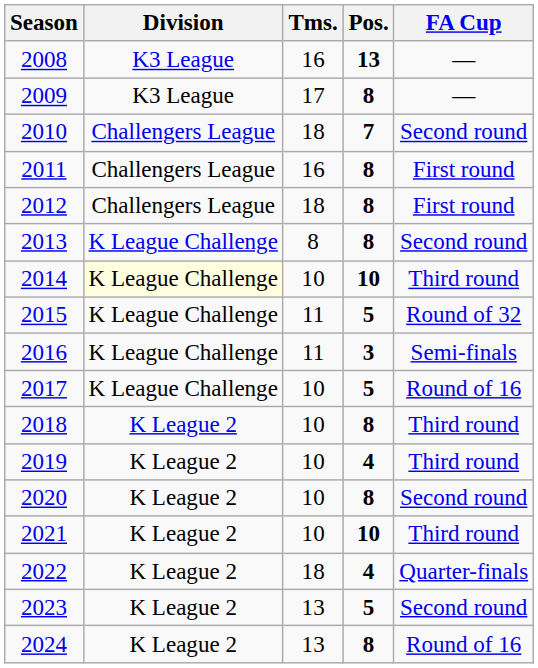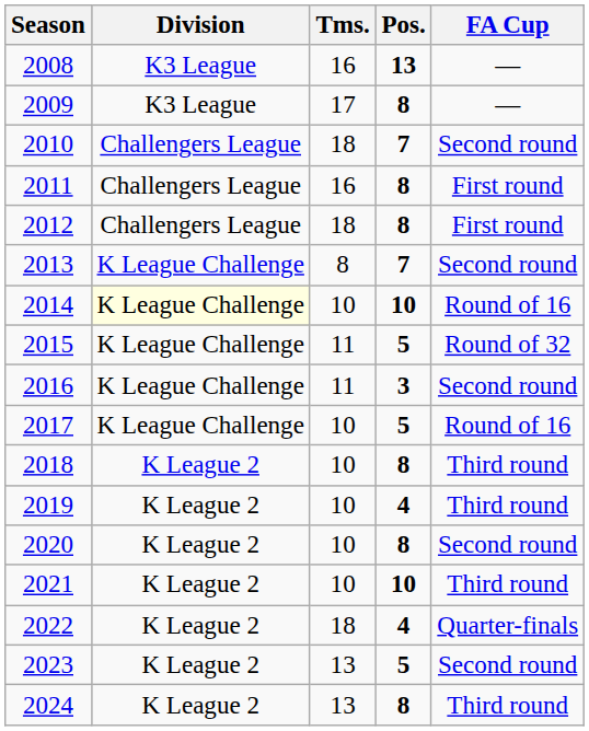 <table class="wikitable">
 <tr>
 <th>Season</th>
 <th>Division</th>
 <th>Tms.</th>
 <th>Pos.</th>
 <th><a href='#'>FA Cup</a></th>
 </tr>
 <tr>
 <td align=center><a href='#'>2008</a></td>
 <td align=center><a href='#'>K3 League</a></td>
 <td align=center>16</td>
 <td align=center><strong>13</strong></td>
 <td align=center>—</td>
 </tr>
 <tr>
 <td align=center><a href='#'>2009</a></td>
 <td align=center>K3 League</td>
 <td align=center>17</td>
 <td align=center><strong>8</strong></td>
 <td align=center>—</td>
 </tr>
 <tr>
 <td align=center><a href='#'>2010</a></td>
 <td align=center><a href='#'>Challengers League</a></td>
 <td align=center>18</td>
 <td align=center><strong>7</strong></td>
 <td align=center><a href='#'>Second round</a></td>
 </tr>
 <tr>
 <td align=center><a href='#'>2011</a></td>
 <td align=center>Challengers League</td>
 <td align=center>16</td>
 <td align=center><strong>8</strong></td>
 <td align=center><a href='#'>First round</a></td>
 </tr>
 <tr>
 <td align=center><a href='#'>2012</a></td>
 <td align=center>Challengers League</td>
 <td align=center>18</td>
 <td align=center><strong>8</strong></td>
 <td align=center><a href='#'>First round</a></td>
 </tr>
 <tr>
 <td align=center><a href='#'>2013</a></td>
 <td align=center><a href='#'>K League Challenge</a></td>
 <td align=center>8</td>
-<td align=center><strong>8</strong></td>
+<td align=center><strong>7</strong></td>
 <td align=center><a href='#'>Second round</a></td>
 </tr>
 <tr>
 <td align=center><a href='#'>2014</a></td>
 <td align=center style="background: lightyellow;">K League Challenge</td>
 <td align=center>10</td>
 <td align=center><strong>10</strong></td>
-<td align=center><a href='#'>Third round</a></td>
+<td align=center><a href='#'>Round of 16</a></td>
 </tr>
 <tr>
 <td align=center><a href='#'>2015</a></td>
 <td align=center>K League Challenge</td>
 <td align=center>11</td>
 <td align=center><strong>5</strong></td>
 <td align=center><a href='#'>Round of 32</a></td>
 </tr>
 <tr>
 <td align=center><a href='#'>2016</a></td>
 <td align=center>K League Challenge</td>
 <td align=center>11</td>
 <td align=center><strong>3</strong></td>
-<td align=center><a href='#'>Semi-finals</a></td>
+<td align=center><a href='#'>Second round</a></td>
 </tr>
 <tr>
 <td align=center><a href='#'>2017</a></td>
 <td align=center>K League Challenge</td>
 <td align=center>10</td>
 <td align=center><strong>5</strong></td>
 <td align=center><a href='#'>Round of 16</a></td>
 </tr>
 <tr>
 <td align=center><a href='#'>2018</a></td>
 <td align=center><a href='#'>K League 2</a></td>
 <td align=center>10</td>
 <td align=center><strong>8</strong></td>
 <td align=center><a href='#'>Third round</a></td>
 </tr>
 <tr>
 <td align=center><a href='#'>2019</a></td>
 <td align=center>K League 2</td>
 <td align=center>10</td>
 <td align=center><strong>4</strong></td>
 <td align=center><a href='#'>Third round</a></td>
 </tr>
 <tr>
 <td align=center><a href='#'>2020</a></td>
 <td align=center>K League 2</td>
 <td align=center>10</td>
 <td align=center><strong>8</strong></td>
 <td align=center><a href='#'>Second round</a></td>
 </tr>
 <tr>
 <td align=center><a href='#'>2021</a></td>
 <td align=center>K League 2</td>
 <td align=center>10</td>
 <td align=center><strong>10</strong></td>
 <td align=center><a href='#'>Third round</a></td>
 </tr>
 <tr>
 <td align=center><a href='#'>2022</a></td>
 <td align=center>K League 2</td>
 <td align=center>18</td>
 <td align=center><strong>4</strong></td>
 <td align=center><a href='#'>Quarter-finals</a></td>
 </tr>
 <tr>
 <td align=center><a href='#'>2023</a></td>
 <td align=center>K League 2</td>
 <td align=center>13</td>
 <td align=center><strong>5</strong></td>
 <td align=center><a href='#'>Second round</a></td>
 </tr>
 <tr>
 <td align=center><a href='#'>2024</a></td>
 <td align=center>K League 2</td>
 <td align=center>13</td>
 <td align=center><strong>8</strong></td>
-<td align=center><a href='#'>Round of 16</a></td>
+<td align=center><a href='#'>Third round</a></td>
 </tr>
 </table>
